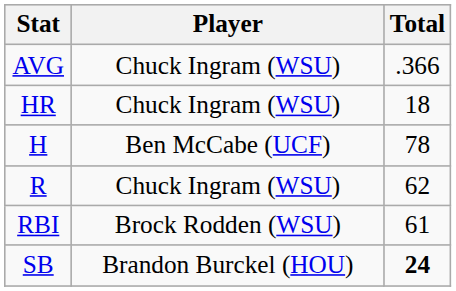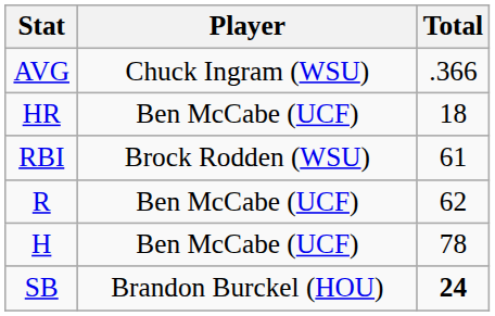 <table class="wikitable" style="text-align:center;">
 <tr>
 <th style="width:15%;">Stat</th>
 <th>Player</th>
 <th style="width:15%;">Total</th>
 </tr>
 <tr>
 <td><a href='#'>AVG</a></td>
 <td>Chuck Ingram (<a href='#'>WSU</a>)</td>
 <td>.366</td>
 </tr>
 <tr>
 <td><a href='#'>HR</a></td>
-<td>Chuck Ingram (<a href='#'>WSU</a>)</td>
+<td>Ben McCabe (<a href='#'>UCF</a>)</td>
 <td>18</td>
+</tr>
+<tr>
+<td><a href='#'>RBI</a></td>
+<td>Brock Rodden (<a href='#'>WSU</a>)</td>
+<td>61</td>
+</tr>
+<tr>
+<td><a href='#'>R</a></td>
+<td>Ben McCabe (<a href='#'>UCF</a>)</td>
+<td>62</td>
 </tr>
 <tr>
 <td><a href='#'>H</a></td>
 <td>Ben McCabe (<a href='#'>UCF</a>)</td>
 <td>78</td>
 </tr>
 <tr>
-<td><a href='#'>R</a></td>
-<td>Chuck Ingram (<a href='#'>WSU</a>)</td>
-<td>62</td>
-</tr>
-<tr>
-<td><a href='#'>RBI</a></td>
-<td>Brock Rodden (<a href='#'>WSU</a>)</td>
-<td>61</td>
-</tr>
-<tr>
 <td><a href='#'>SB</a></td>
 <td>Brandon Burckel (<a href='#'>HOU</a>)</td>
 <td><strong>24</strong></td>
 </tr>
 </table>
